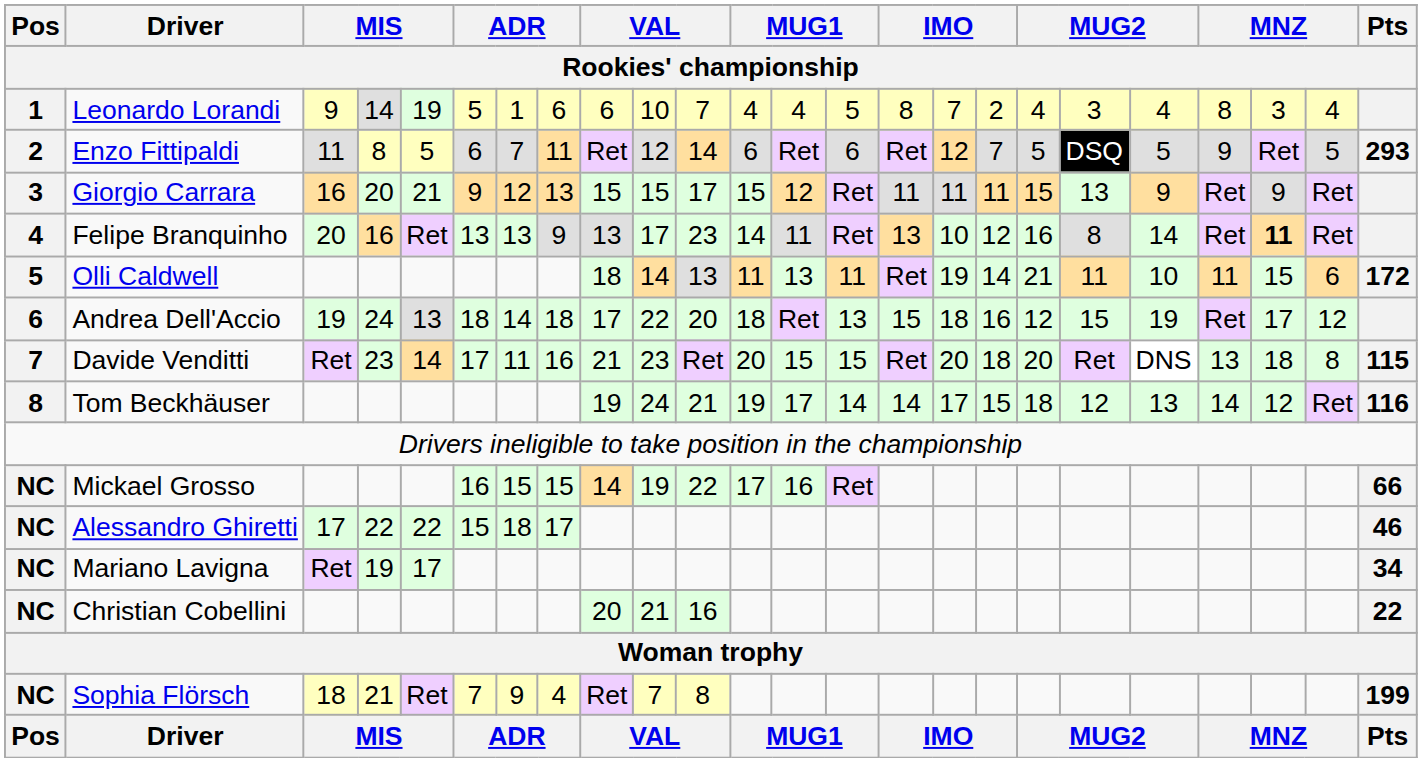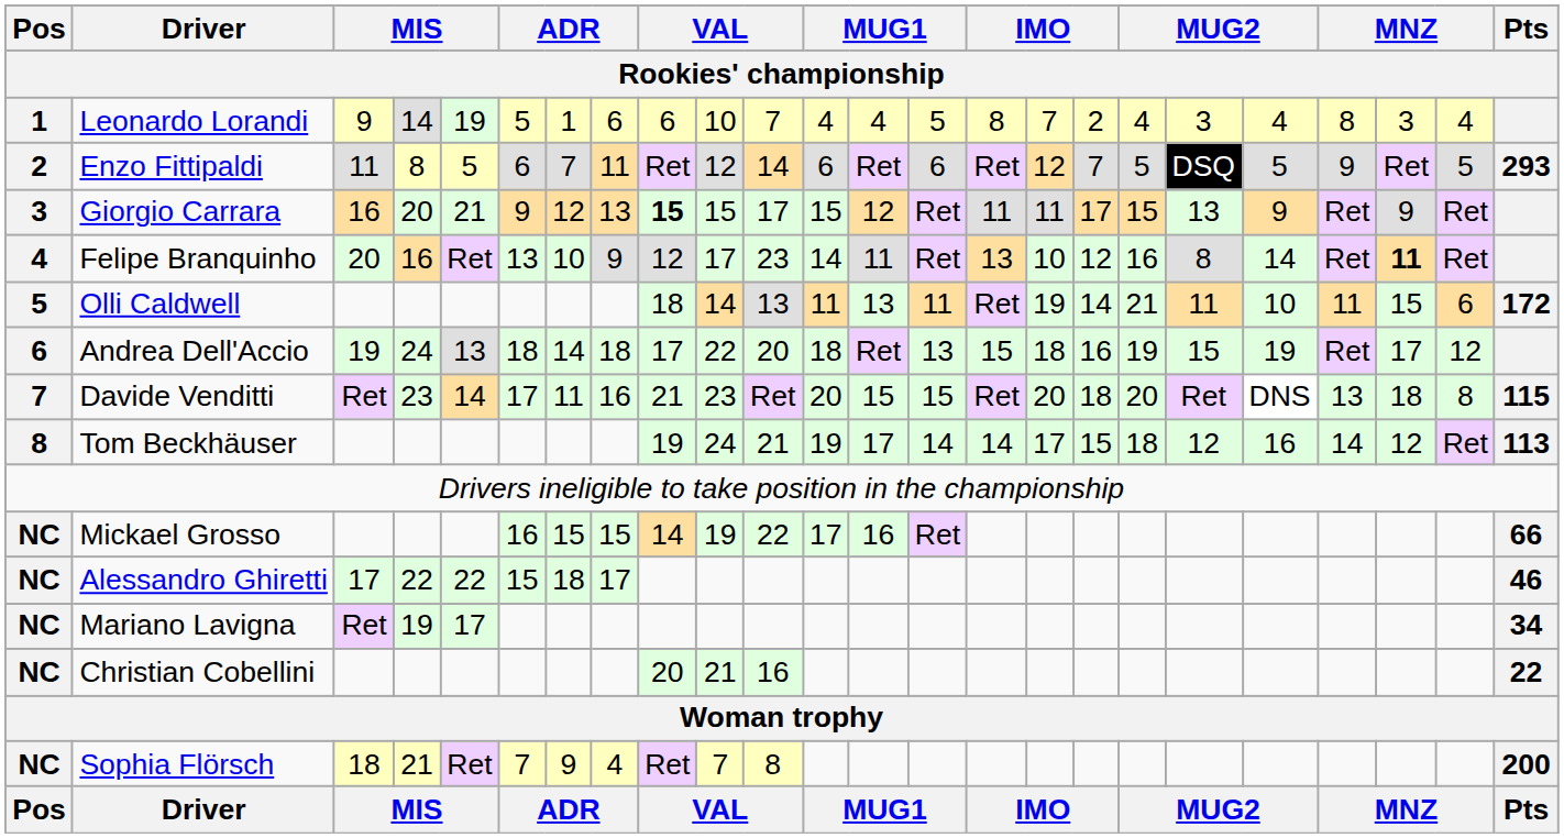 <table class="wikitable" style="font-size: 85%; text-align:center">
 <tr>
 <th>Pos</th>
 <th>Driver</th>
 <th colspan=3><a href='#'>MIS</a></th>
 <th colspan=3><a href='#'>ADR</a></th>
 <th colspan=3><a href='#'>VAL</a></th>
 <th colspan=3><a href='#'>MUG1</a></th>
 <th colspan=3><a href='#'>IMO</a></th>
 <th colspan=3><a href='#'>MUG2</a></th>
 <th colspan=3><a href='#'>MNZ</a></th>
 <th>Pts</th>
 </tr>
 <tr>
 <th colspan=24>Rookies' championship</th>
 </tr>
 <tr>
 <th>1</th>
 <td style="text-align:left"> <a href='#'>Leonardo Lorandi</a></td>
 <td style="background:#ffffbf">9</td>
 <td style="background:#dfdfdf">14</td>
 <td style="background:#dfffdf">19</td>
 <td style="background:#ffffbf">5</td>
 <td style="background:#ffffbf">1</td>
 <td style="background:#ffffbf">6</td>
 <td style="background:#ffffbf">6</td>
 <td style="background:#ffffbf">10</td>
 <td style="background:#ffffbf">7</td>
 <td style="background:#ffffbf">4</td>
 <td style="background:#ffffbf">4</td>
 <td style="background:#ffffbf">5</td>
 <td style="background:#ffffbf">8</td>
 <td style="background:#ffffbf">7</td>
 <td style="background:#ffffbf">2</td>
 <td style="background:#ffffbf">4</td>
 <td style="background:#ffffbf">3</td>
 <td style="background:#ffffbf">4</td>
 <td style="background:#ffffbf">8</td>
 <td style="background:#ffffbf">3</td>
 <td style="background:#ffffbf">4</td>
 <th></th>
 </tr>
 <tr>
 <th>2</th>
 <td style="text-align:left"> <a href='#'>Enzo Fittipaldi</a></td>
 <td style="background:#dfdfdf">11</td>
 <td style="background:#ffffbf">8</td>
 <td style="background:#ffffbf">5</td>
 <td style="background:#dfdfdf">6</td>
 <td style="background:#dfdfdf">7</td>
 <td style="background:#ffdf9f">11</td>
 <td style="background:#efcfff">Ret</td>
 <td style="background:#dfdfdf">12</td>
 <td style="background:#ffdf9f">14</td>
 <td style="background:#dfdfdf">6</td>
 <td style="background:#efcfff">Ret</td>
 <td style="background:#dfdfdf">6</td>
 <td style="background:#efcfff">Ret</td>
 <td style="background:#ffdf9f">12</td>
 <td style="background:#dfdfdf">7</td>
 <td style="background:#dfdfdf">5</td>
 <td style="background:#000000; color:white">DSQ</td>
 <td style="background:#dfdfdf">5</td>
 <td style="background:#dfdfdf">9</td>
 <td style="background:#efcfff">Ret</td>
 <td style="background:#dfdfdf">5</td>
 <th>293</th>
 </tr>
 <tr>
 <th>3</th>
 <td style="text-align:left"> <a href='#'>Giorgio Carrara</a></td>
 <td style="background:#ffdf9f">16</td>
 <td style="background:#dfffdf">20</td>
 <td style="background:#dfffdf">21</td>
 <td style="background:#ffdf9f">9</td>
 <td style="background:#ffdf9f">12</td>
 <td style="background:#ffdf9f">13</td>
-<td style="background:#dfffdf">15</td>
+<td style="background:#dfffdf"><strong>15</strong></td>
 <td style="background:#dfffdf">15</td>
 <td style="background:#dfffdf">17</td>
 <td style="background:#dfffdf">15</td>
 <td style="background:#ffdf9f">12</td>
 <td style="background:#efcfff">Ret</td>
 <td style="background:#dfdfdf">11</td>
 <td style="background:#dfdfdf">11</td>
-<td style="background:#ffdf9f">11</td>
+<td style="background:#ffdf9f">17</td>
 <td style="background:#ffdf9f">15</td>
 <td style="background:#dfffdf">13</td>
 <td style="background:#ffdf9f">9</td>
 <td style="background:#efcfff">Ret</td>
 <td style="background:#dfdfdf">9</td>
 <td style="background:#efcfff">Ret</td>
 <th></th>
 </tr>
 <tr>
 <th>4</th>
 <td style="text-align:left"> Felipe Branquinho</td>
 <td style="background:#dfffdf">20</td>
 <td style="background:#ffdf9f">16</td>
 <td style="background:#efcfff">Ret</td>
 <td style="background:#dfffdf">13</td>
-<td style="background:#dfffdf">13</td>
+<td style="background:#dfffdf">10</td>
 <td style="background:#dfdfdf">9</td>
-<td style="background:#dfdfdf">13</td>
+<td style="background:#dfdfdf">12</td>
 <td style="background:#dfffdf">17</td>
 <td style="background:#dfffdf">23</td>
 <td style="background:#dfffdf">14</td>
 <td style="background:#dfdfdf">11</td>
 <td style="background:#efcfff">Ret</td>
 <td style="background:#ffdf9f">13</td>
 <td style="background:#dfffdf">10</td>
 <td style="background:#dfffdf">12</td>
 <td style="background:#dfffdf">16</td>
 <td style="background:#dfdfdf">8</td>
 <td style="background:#dfffdf">14</td>
 <td style="background:#efcfff">Ret</td>
 <td style="background:#ffdf9f"><strong>11</strong></td>
 <td style="background:#efcfff">Ret</td>
 <th></th>
 </tr>
 <tr>
 <th>5</th>
 <td style="text-align:left"> <a href='#'>Olli Caldwell</a></td>
 <td></td>
 <td></td>
 <td></td>
 <td></td>
 <td></td>
 <td></td>
 <td style="background:#dfffdf">18</td>
 <td style="background:#ffdf9f">14</td>
 <td style="background:#dfdfdf">13</td>
 <td style="background:#ffdf9f">11</td>
 <td style="background:#dfffdf">13</td>
 <td style="background:#ffdf9f">11</td>
 <td style="background:#efcfff">Ret</td>
 <td style="background:#dfffdf">19</td>
 <td style="background:#dfffdf">14</td>
 <td style="background:#dfffdf">21</td>
 <td style="background:#ffdf9f">11</td>
 <td style="background:#dfffdf">10</td>
 <td style="background:#ffdf9f">11</td>
 <td style="background:#dfffdf">15</td>
 <td style="background:#ffdf9f">6</td>
 <th>172</th>
 </tr>
 <tr>
 <th>6</th>
 <td style="text-align:left"> Andrea Dell'Accio</td>
 <td style="background:#dfffdf">19</td>
 <td style="background:#dfffdf">24</td>
 <td style="background:#dfdfdf">13</td>
 <td style="background:#dfffdf">18</td>
 <td style="background:#dfffdf">14</td>
 <td style="background:#dfffdf">18</td>
 <td style="background:#dfffdf">17</td>
 <td style="background:#dfffdf">22</td>
 <td style="background:#dfffdf">20</td>
 <td style="background:#dfffdf">18</td>
 <td style="background:#efcfff">Ret</td>
 <td style="background:#dfffdf">13</td>
 <td style="background:#dfffdf">15</td>
 <td style="background:#dfffdf">18</td>
 <td style="background:#dfffdf">16</td>
-<td style="background:#dfffdf">12</td>
+<td style="background:#dfffdf">19</td>
 <td style="background:#dfffdf">15</td>
 <td style="background:#dfffdf">19</td>
 <td style="background:#efcfff">Ret</td>
 <td style="background:#dfffdf">17</td>
 <td style="background:#dfffdf">12</td>
 <th></th>
 </tr>
 <tr>
 <th>7</th>
 <td style="text-align:left"> Davide Venditti</td>
 <td style="background:#efcfff">Ret</td>
 <td style="background:#dfffdf">23</td>
 <td style="background:#ffdf9f">14</td>
 <td style="background:#dfffdf">17</td>
 <td style="background:#dfffdf">11</td>
 <td style="background:#dfffdf">16</td>
 <td style="background:#dfffdf">21</td>
 <td style="background:#dfffdf">23</td>
 <td style="background:#efcfff">Ret</td>
 <td style="background:#dfffdf">20</td>
 <td style="background:#dfffdf">15</td>
 <td style="background:#dfffdf">15</td>
 <td style="background:#efcfff">Ret</td>
 <td style="background:#dfffdf">20</td>
 <td style="background:#dfffdf">18</td>
 <td style="background:#dfffdf">20</td>
 <td style="background:#efcfff">Ret</td>
 <td style="background:#ffffff">DNS</td>
 <td style="background:#dfffdf">13</td>
 <td style="background:#dfffdf">18</td>
 <td style="background:#dfffdf">8</td>
 <th>115</th>
 </tr>
 <tr>
 <th>8</th>
 <td style="text-align:left"> Tom Beckhäuser</td>
 <td></td>
 <td></td>
 <td></td>
 <td></td>
 <td></td>
 <td></td>
 <td style="background:#dfffdf">19</td>
 <td style="background:#dfffdf">24</td>
 <td style="background:#dfffdf">21</td>
 <td style="background:#dfffdf">19</td>
 <td style="background:#dfffdf">17</td>
 <td style="background:#dfffdf">14</td>
 <td style="background:#dfffdf">14</td>
 <td style="background:#dfffdf">17</td>
 <td style="background:#dfffdf">15</td>
 <td style="background:#dfffdf">18</td>
 <td style="background:#dfffdf">12</td>
-<td style="background:#dfffdf">13</td>
+<td style="background:#dfffdf">16</td>
 <td style="background:#dfffdf">14</td>
 <td style="background:#dfffdf">12</td>
 <td style="background:#efcfff">Ret</td>
-<th>116</th>
+<th>113</th>
 </tr>
 <tr>
 <td colspan=24><em>Drivers ineligible to take position in the championship</em></td>
 </tr>
 <tr>
 <th>NC</th>
 <td style="text-align:left"> Mickael Grosso</td>
 <td></td>
 <td></td>
 <td></td>
 <td style="background:#dfffdf">16</td>
 <td style="background:#dfffdf">15</td>
 <td style="background:#dfffdf">15</td>
 <td style="background:#ffdf9f">14</td>
 <td style="background:#dfffdf">19</td>
 <td style="background:#dfffdf">22</td>
 <td style="background:#dfffdf">17</td>
 <td style="background:#dfffdf">16</td>
 <td style="background:#efcfff">Ret</td>
 <td></td>
 <td></td>
 <td></td>
 <td></td>
 <td></td>
 <td></td>
 <td></td>
 <td></td>
 <td></td>
 <th>66</th>
 </tr>
 <tr>
 <th>NC</th>
 <td style="text-align:left" nowrap> <a href='#'>Alessandro Ghiretti</a></td>
 <td style="background:#dfffdf">17</td>
 <td style="background:#dfffdf">22</td>
 <td style="background:#dfffdf">22</td>
 <td style="background:#dfffdf">15</td>
 <td style="background:#dfffdf">18</td>
 <td style="background:#dfffdf">17</td>
 <td></td>
 <td></td>
 <td></td>
 <td></td>
 <td></td>
 <td></td>
 <td></td>
 <td></td>
 <td></td>
 <td></td>
 <td></td>
 <td></td>
 <td></td>
 <td></td>
 <td></td>
 <th>46</th>
 </tr>
 <tr>
 <th>NC</th>
 <td style="text-align:left"> Mariano Lavigna</td>
 <td style="background:#efcfff">Ret</td>
 <td style="background:#dfffdf">19</td>
 <td style="background:#dfffdf">17</td>
 <td></td>
 <td></td>
 <td></td>
 <td></td>
 <td></td>
 <td></td>
 <td></td>
 <td></td>
 <td></td>
 <td></td>
 <td></td>
 <td></td>
 <td></td>
 <td></td>
 <td></td>
 <td></td>
 <td></td>
 <td></td>
 <th>34</th>
 </tr>
 <tr>
 <th>NC</th>
 <td style="text-align:left"> Christian Cobellini</td>
 <td></td>
 <td></td>
 <td></td>
 <td></td>
 <td></td>
 <td></td>
 <td style="background:#dfffdf">20</td>
 <td style="background:#dfffdf">21</td>
 <td style="background:#dfffdf">16</td>
 <td></td>
 <td></td>
 <td></td>
 <td></td>
 <td></td>
 <td></td>
 <td></td>
 <td></td>
 <td></td>
 <td></td>
 <td></td>
 <td></td>
 <th>22</th>
 </tr>
 <tr>
 <th colspan=24>Woman trophy</th>
 </tr>
 <tr>
 <th>NC</th>
 <td style="text-align:left"> <a href='#'>Sophia Flörsch</a></td>
 <td style="background:#ffffbf">18</td>
 <td style="background:#ffffbf">21</td>
 <td style="background:#efcfff">Ret</td>
 <td style="background:#ffffbf">7</td>
 <td style="background:#ffffbf">9</td>
 <td style="background:#ffffbf">4</td>
 <td style="background:#efcfff">Ret</td>
 <td style="background:#ffffbf">7</td>
 <td style="background:#ffffbf">8</td>
 <td></td>
 <td></td>
 <td></td>
 <td></td>
 <td></td>
 <td></td>
 <td></td>
 <td></td>
 <td></td>
 <td></td>
 <td></td>
 <td></td>
-<th>199</th>
+<th>200</th>
 </tr>
 <tr>
 <th>Pos</th>
 <th>Driver</th>
 <th colspan=3><a href='#'>MIS</a></th>
 <th colspan=3><a href='#'>ADR</a></th>
 <th colspan=3><a href='#'>VAL</a></th>
 <th colspan=3><a href='#'>MUG1</a></th>
 <th colspan=3><a href='#'>IMO</a></th>
 <th colspan=3><a href='#'>MUG2</a></th>
 <th colspan=3><a href='#'>MNZ</a></th>
 <th>Pts</th>
 </tr>
 </table>
